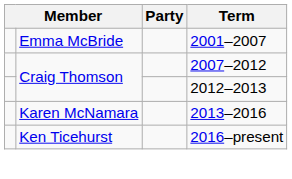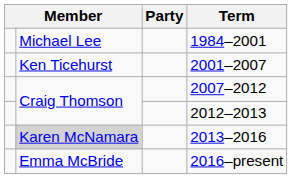 <table class="wikitable">
 <tr>
 <th colspan="2">Member</th>
 <th>Party</th>
 <th>Term</th>
 </tr>
 <tr>
 <td> </td>
-<td><a href='#'>Emma McBride</a></td>
+<td><a href='#'>Michael Lee</a></td>
+<td></td>
+<td><a href='#'>1984</a>–2001</td>
+</tr>
+<tr>
+<td> </td>
+<td><a href='#'>Ken Ticehurst</a></td>
 <td></td>
 <td><a href='#'>2001</a>–2007</td>
 </tr>
 <tr>
 <td> </td>
 <td rowspan="2"><a href='#'>Craig Thomson</a></td>
 <td></td>
 <td><a href='#'>2007</a>–2012</td>
 </tr>
 <tr>
 <td> </td>
 <td></td>
 <td>2012–2013</td>
 </tr>
 <tr>
 <td> </td>
-<td><a href='#'>Karen McNamara</a></td>
+<td style="background: lightgrey;"><a href='#'>Karen McNamara</a></td>
 <td></td>
 <td><a href='#'>2013</a>–2016</td>
 </tr>
 <tr>
 <td> </td>
-<td><a href='#'>Ken Ticehurst</a></td>
+<td><a href='#'>Emma McBride</a></td>
 <td></td>
 <td><a href='#'>2016</a>–present</td>
 </tr>
 </table>
